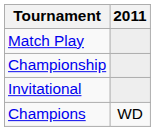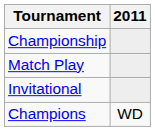 <table class="wikitable" style="text-align:center;">
 <tr>
 <th>Tournament</th>
 <th>2011</th>
 </tr>
 <tr>
-<td align="left"><a href='#'>Match Play</a></td>
+<td align="left"><a href='#'>Championship</a></td>
 <td style="background:#eeeeee;"></td>
 </tr>
 <tr>
-<td align="left"><a href='#'>Championship</a></td>
+<td align="left"><a href='#'>Match Play</a></td>
 <td style="background:#eeeeee;"></td>
 </tr>
 <tr>
 <td align="left"><a href='#'>Invitational</a></td>
 <td style="background:#eeeeee;"></td>
 </tr>
 <tr>
 <td align="left"><a href='#'>Champions</a></td>
 <td>WD</td>
 </tr>
 </table>
